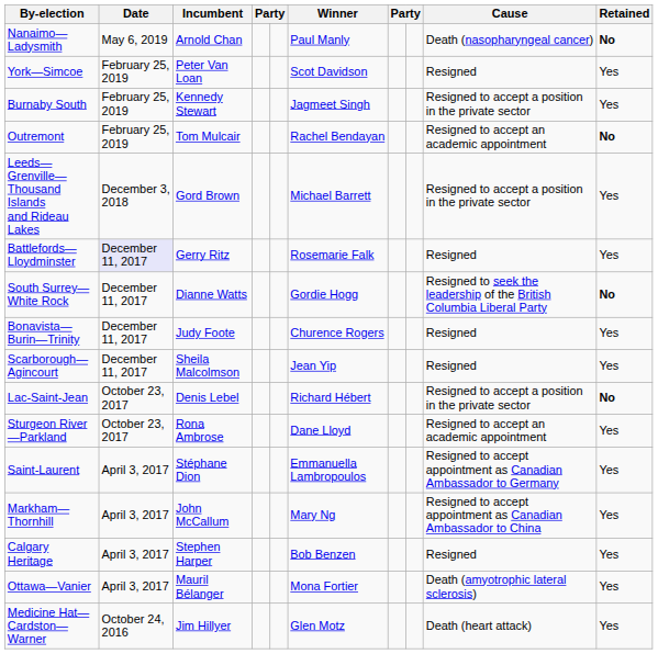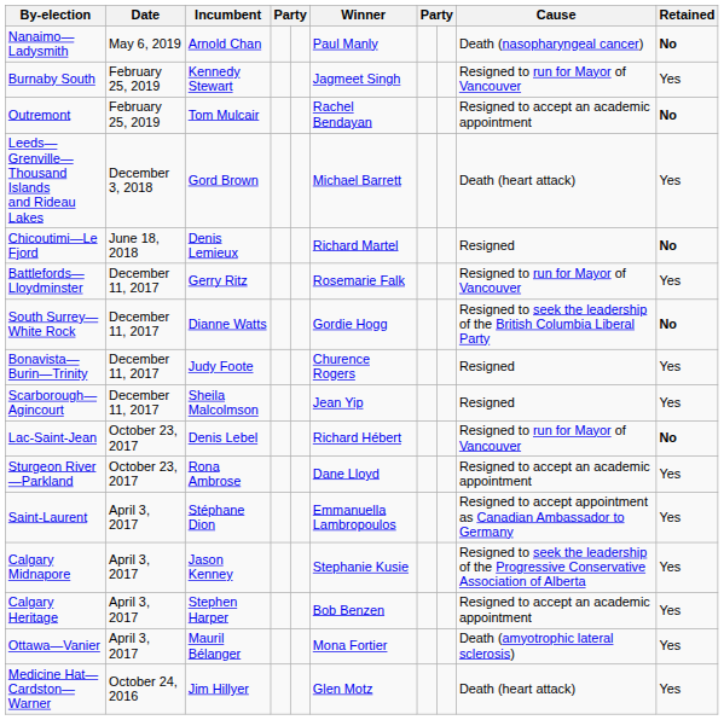 <table class="wikitable">
 <tr>
 <th>By-election</th>
 <th>Date</th>
 <th>Incumbent</th>
 <th colspan=2>Party</th>
 <th>Winner</th>
 <th colspan=2>Party</th>
 <th>Cause</th>
 <th>Retained</th>
 </tr>
 <tr>
 <td><a href='#'>Nanaimo—Ladysmith</a></td>
 <td>May 6, 2019</td>
 <td><a href='#'>Arnold Chan</a></td>
 <td></td>
 <td></td>
 <td><a href='#'>Paul Manly</a></td>
 <td></td>
 <td></td>
 <td>Death (<a href='#'>nasopharyngeal cancer</a>)</td>
 <td><strong>No</strong></td>
 </tr>
 <tr>
-<td><a href='#'>York—Simcoe</a></td>
-<td>February 25, 2019</td>
-<td><a href='#'>Peter Van Loan</a></td>
-<td></td>
-<td></td>
-<td><a href='#'>Scot Davidson</a></td>
-<td></td>
-<td></td>
-<td>Resigned</td>
-<td>Yes</td>
-</tr>
-<tr>
 <td><a href='#'>Burnaby South</a></td>
 <td>February 25, 2019</td>
 <td><a href='#'>Kennedy Stewart</a></td>
 <td></td>
 <td></td>
 <td><a href='#'>Jagmeet Singh</a></td>
 <td></td>
 <td></td>
-<td>Resigned to accept a position in the private sector</td>
+<td>Resigned to <a href='#'>run for Mayor</a> of <a href='#'>Vancouver</a></td>
 <td>Yes</td>
 </tr>
 <tr>
 <td><a href='#'>Outremont</a></td>
 <td>February 25, 2019</td>
 <td><a href='#'>Tom Mulcair</a></td>
 <td></td>
 <td></td>
 <td><a href='#'>Rachel Bendayan</a></td>
 <td></td>
 <td></td>
 <td>Resigned to accept an academic appointment</td>
 <td><strong>No</strong></td>
 </tr>
 <tr>
 <td><a href='#'>Leeds—Grenville—<br>Thousand Islands<br>and Rideau Lakes</a></td>
 <td>December 3, 2018</td>
 <td><a href='#'>Gord Brown</a></td>
 <td></td>
 <td></td>
 <td><a href='#'>Michael Barrett</a></td>
 <td></td>
 <td></td>
-<td>Resigned to accept a position in the private sector</td>
+<td>Death (heart attack)</td>
 <td>Yes</td>
 </tr>
 <tr>
+<td><a href='#'>Chicoutimi—Le Fjord</a></td>
+<td>June 18, 2018</td>
+<td><a href='#'>Denis Lemieux</a></td>
+<td></td>
+<td></td>
+<td><a href='#'>Richard Martel</a></td>
+<td></td>
+<td></td>
+<td>Resigned</td>
+<td><strong>No</strong></td>
+</tr>
+<tr>
 <td><a href='#'>Battlefords—Lloydminster</a></td>
-<td style="background: lavender;">December 11, 2017</td>
+<td>December 11, 2017</td>
 <td><a href='#'>Gerry Ritz</a></td>
 <td></td>
 <td></td>
 <td><a href='#'>Rosemarie Falk</a></td>
 <td></td>
 <td></td>
-<td>Resigned</td>
+<td>Resigned to <a href='#'>run for Mayor</a> of <a href='#'>Vancouver</a></td>
 <td>Yes</td>
 </tr>
 <tr>
 <td><a href='#'>South Surrey—White Rock</a></td>
 <td>December 11, 2017</td>
 <td><a href='#'>Dianne Watts</a></td>
 <td></td>
 <td></td>
 <td><a href='#'>Gordie Hogg</a></td>
 <td></td>
 <td></td>
 <td>Resigned to <a href='#'>seek the leadership</a> of the <a href='#'>British Columbia Liberal Party</a></td>
 <td><strong>No</strong></td>
 </tr>
 <tr>
 <td><a href='#'>Bonavista—Burin—Trinity</a></td>
 <td>December 11, 2017</td>
 <td><a href='#'>Judy Foote</a></td>
 <td></td>
 <td></td>
 <td><a href='#'>Churence Rogers</a></td>
 <td></td>
 <td></td>
 <td>Resigned</td>
 <td>Yes</td>
 </tr>
 <tr>
 <td><a href='#'>Scarborough—Agincourt</a></td>
 <td>December 11, 2017</td>
 <td><a href='#'>Sheila Malcolmson</a></td>
 <td></td>
 <td></td>
 <td><a href='#'>Jean Yip</a></td>
 <td></td>
 <td></td>
 <td>Resigned</td>
 <td>Yes</td>
 </tr>
 <tr>
 <td><a href='#'>Lac-Saint-Jean</a></td>
 <td>October 23, 2017</td>
 <td><a href='#'>Denis Lebel</a></td>
 <td></td>
 <td></td>
 <td><a href='#'>Richard Hébert</a></td>
 <td></td>
 <td></td>
-<td>Resigned to accept a position in the private sector</td>
+<td>Resigned to <a href='#'>run for Mayor</a> of <a href='#'>Vancouver</a></td>
 <td><strong>No</strong></td>
 </tr>
 <tr>
 <td><a href='#'>Sturgeon River—Parkland</a></td>
 <td>October 23, 2017</td>
 <td><a href='#'>Rona Ambrose</a></td>
 <td></td>
 <td></td>
 <td><a href='#'>Dane Lloyd</a></td>
 <td></td>
 <td></td>
 <td>Resigned to accept an academic appointment</td>
 <td>Yes</td>
 </tr>
 <tr>
 <td><a href='#'>Saint-Laurent</a></td>
 <td>April 3, 2017</td>
 <td><a href='#'>Stéphane Dion</a></td>
 <td></td>
 <td></td>
 <td><a href='#'>Emmanuella Lambropoulos</a></td>
 <td></td>
 <td></td>
 <td>Resigned to accept appointment as <a href='#'>Canadian Ambassador to Germany</a></td>
 <td>Yes</td>
 </tr>
 <tr>
-<td><a href='#'>Markham—Thornhill</a></td>
+<td><a href='#'>Calgary Midnapore</a></td>
 <td>April 3, 2017</td>
-<td><a href='#'>John McCallum</a></td>
+<td><a href='#'>Jason Kenney</a></td>
 <td></td>
 <td></td>
-<td><a href='#'>Mary Ng</a></td>
+<td><a href='#'>Stephanie Kusie</a></td>
 <td></td>
 <td></td>
-<td>Resigned to accept appointment as <a href='#'>Canadian Ambassador to China</a></td>
+<td>Resigned to <a href='#'>seek the leadership</a> of the <a href='#'>Progressive Conservative Association of Alberta</a></td>
 <td>Yes</td>
 </tr>
 <tr>
 <td><a href='#'>Calgary Heritage</a></td>
 <td>April 3, 2017</td>
 <td><a href='#'>Stephen Harper</a></td>
 <td></td>
 <td></td>
 <td><a href='#'>Bob Benzen</a></td>
 <td></td>
 <td></td>
-<td>Resigned</td>
+<td>Resigned to accept an academic appointment</td>
 <td>Yes</td>
 </tr>
 <tr>
 <td><a href='#'>Ottawa—Vanier</a></td>
 <td>April 3, 2017</td>
 <td><a href='#'>Mauril Bélanger</a></td>
 <td></td>
 <td></td>
 <td><a href='#'>Mona Fortier</a></td>
 <td></td>
 <td></td>
 <td>Death (<a href='#'>amyotrophic lateral sclerosis</a>)</td>
 <td>Yes</td>
 </tr>
 <tr>
 <td><a href='#'>Medicine Hat—<br>Cardston—Warner</a></td>
 <td>October 24, 2016</td>
 <td><a href='#'>Jim Hillyer</a></td>
 <td></td>
 <td></td>
 <td><a href='#'>Glen Motz</a></td>
 <td></td>
 <td></td>
 <td>Death (heart attack)</td>
 <td>Yes</td>
 </tr>
 </table>
